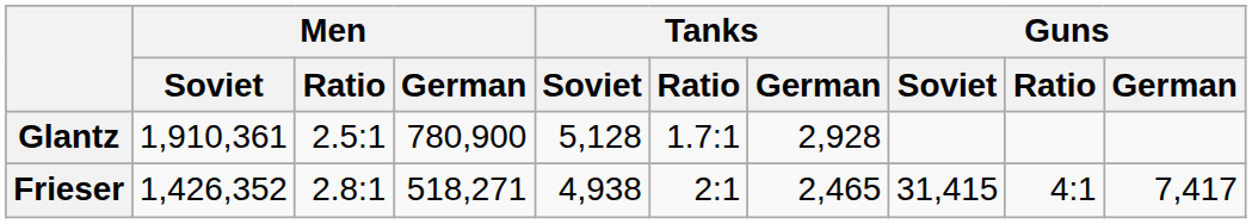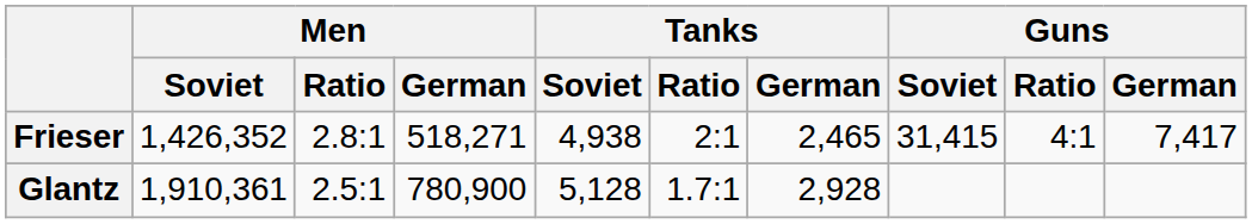 <table class="wikitable">
 <tr>
 <th rowspan="2"></th>
 <th colspan="3">Men</th>
 <th colspan="3">Tanks</th>
 <th colspan="3">Guns</th>
 </tr>
 <tr>
 <th>Soviet</th>
 <th>Ratio</th>
 <th>German</th>
 <th>Soviet</th>
 <th>Ratio</th>
 <th>German</th>
 <th>Soviet</th>
 <th>Ratio</th>
 <th>German</th>
 </tr>
 <tr>
+<th>Frieser</th>
+<td style="text-align: right;">1,426,352</td>
+<td style="text-align: right;">2.8:1</td>
+<td style="text-align: right;">518,271</td>
+<td style="text-align: right;">4,938</td>
+<td style="text-align: right;">2:1</td>
+<td style="text-align: right;">2,465</td>
+<td style="text-align: right;">31,415</td>
+<td style="text-align: right;">4:1</td>
+<td style="text-align: right;">7,417</td>
+</tr>
+<tr>
 <th>Glantz</th>
 <td style="text-align: right;">1,910,361</td>
 <td style="text-align: right;">2.5:1</td>
 <td style="text-align: right;">780,900</td>
 <td style="text-align: right;">5,128</td>
 <td style="text-align: right;">1.7:1</td>
 <td style="text-align: right;">2,928</td>
 <td style="text-align: right;"></td>
 <td style="text-align: right;"></td>
 <td style="text-align: right;"></td>
 </tr>
-<tr>
-<th>Frieser</th>
-<td style="text-align: right;">1,426,352</td>
-<td style="text-align: right;">2.8:1</td>
-<td style="text-align: right;">518,271</td>
-<td style="text-align: right;">4,938</td>
-<td style="text-align: right;">2:1</td>
-<td style="text-align: right;">2,465</td>
-<td style="text-align: right;">31,415</td>
-<td style="text-align: right;">4:1</td>
-<td style="text-align: right;">7,417</td>
-</tr>
 </table>
